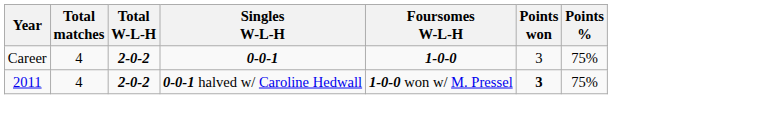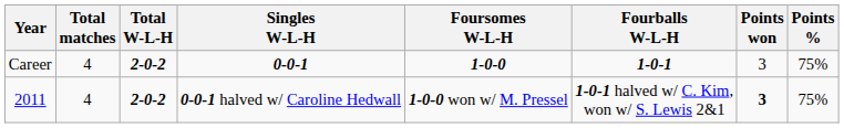 <table class="wikitable" style="text-align:center; font-size: 95%;">
 <tr>
 <th>Year</th>
 <th>Total<br>matches</th>
 <th>Total<br>W-L-H</th>
 <th>Singles<br>W-L-H</th>
 <th>Foursomes<br>W-L-H</th>
+<th>Fourballs<br>W-L-H</th>
 <th>Points<br>won</th>
 <th>Points<br>%</th>
 </tr>
 <tr>
 <td>Career</td>
 <td>4</td>
 <td><strong><em>2-0-2</em></strong></td>
 <td><strong><em>0-0-1</em></strong></td>
 <td><strong><em>1-0-0</em></strong></td>
+<td><strong><em>1-0-1</em></strong></td>
 <td>3</td>
 <td>75%</td>
 </tr>
 <tr>
 <td><a href='#'>2011</a></td>
 <td>4</td>
 <td><strong><em>2-0-2</em></strong></td>
 <td><strong><em>0-0-1</em></strong> halved w/ <a href='#'>Caroline Hedwall</a></td>
 <td><strong><em>1-0-0</em></strong> won w/ <a href='#'>M. Pressel</a></td>
+<td><strong><em>1-0-1</em></strong> halved w/ <a href='#'>C. Kim</a>,<br>won w/ <a href='#'>S. Lewis</a> 2&1</td>
 <td><strong>3</strong></td>
 <td>75%</td>
 </tr>
 </table>
